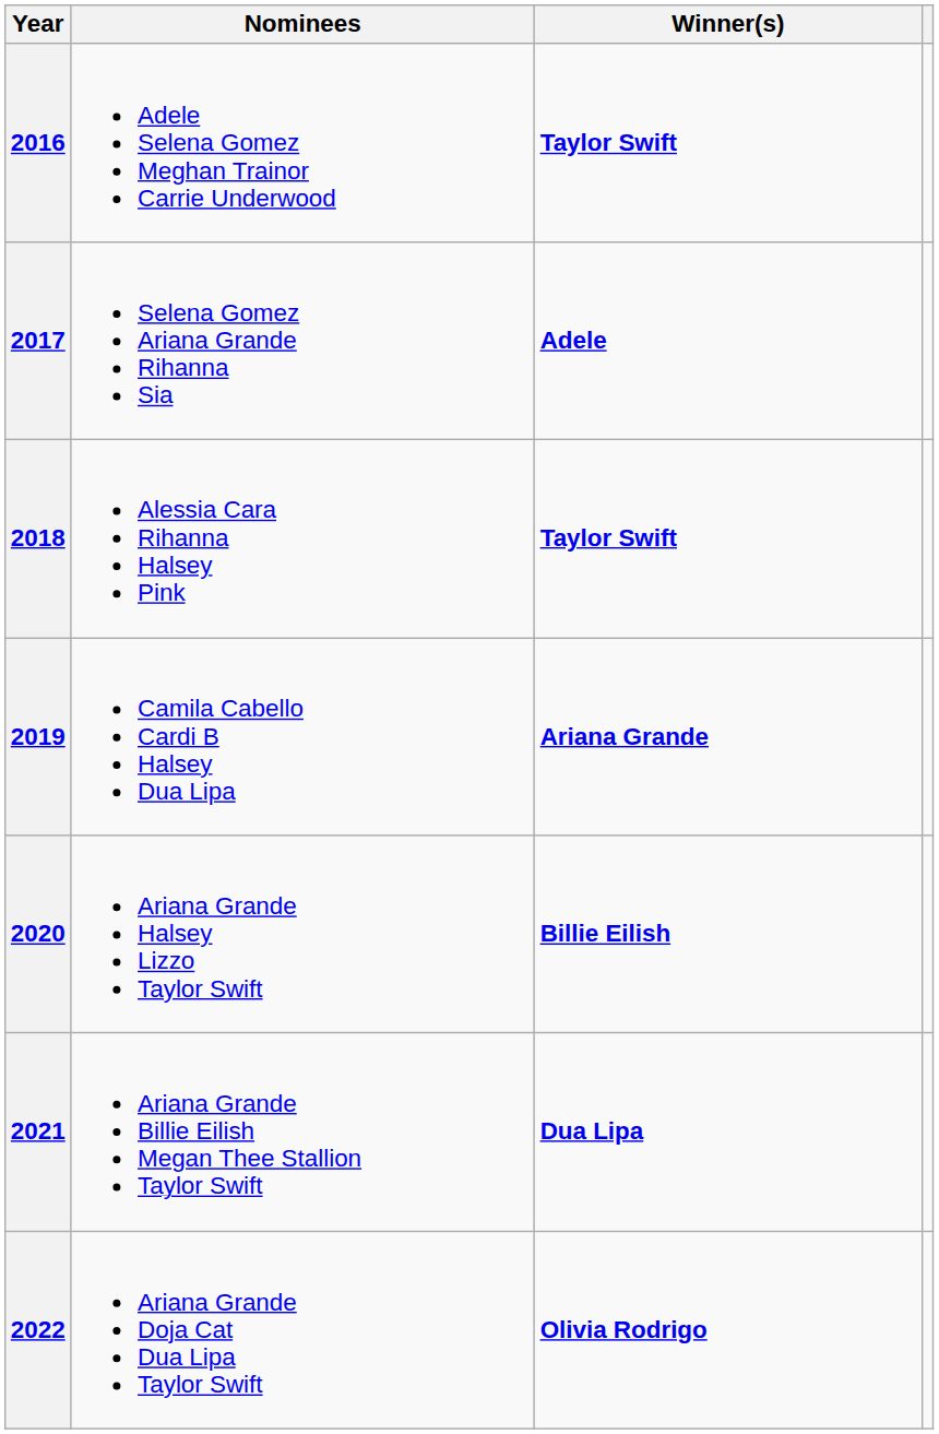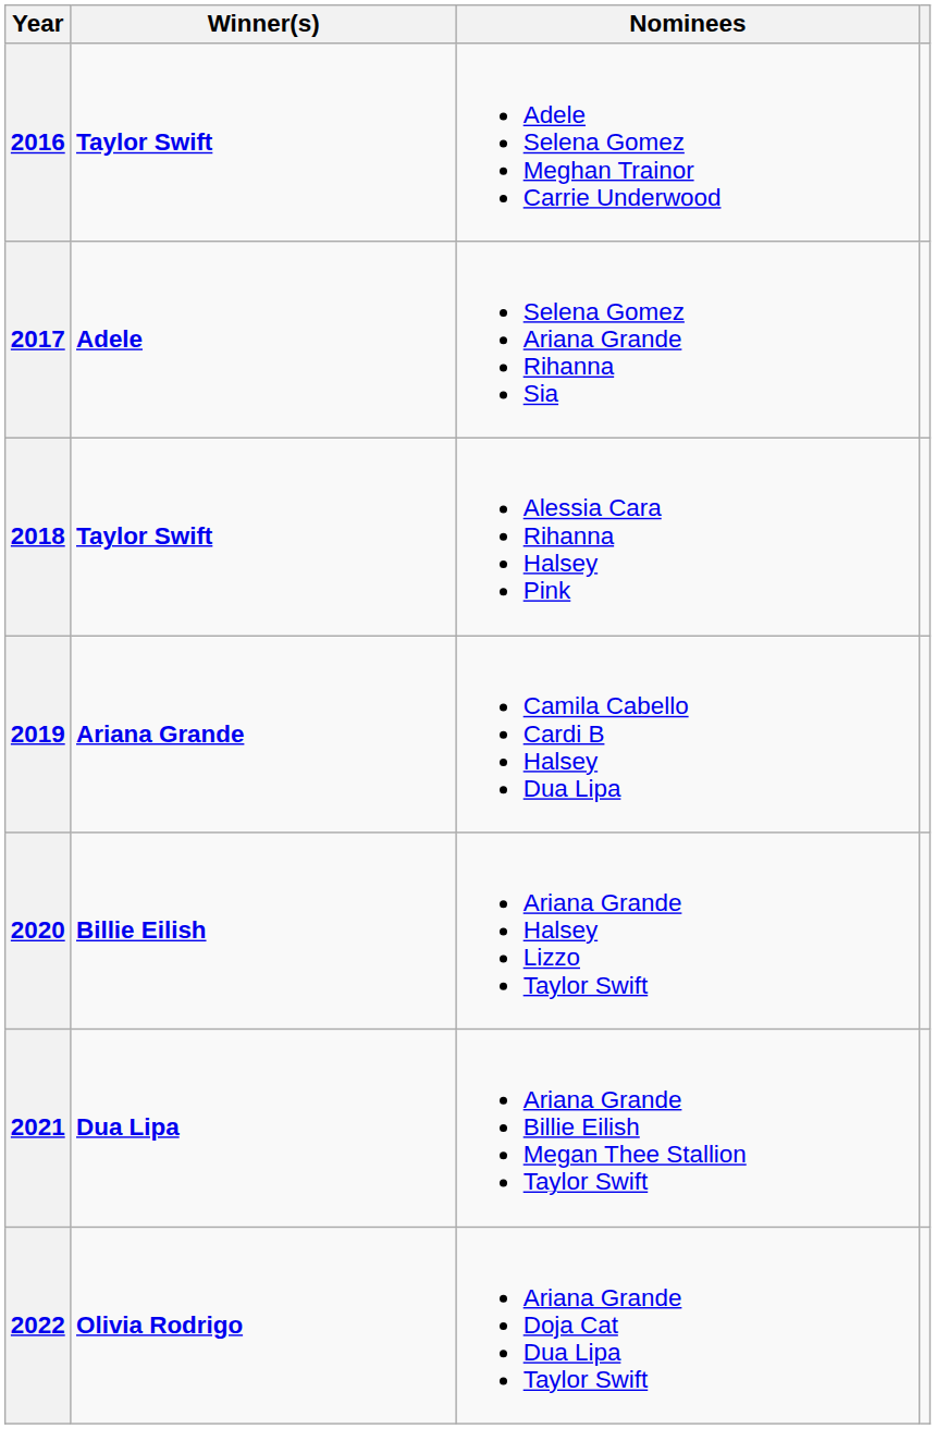 <table class="wikitable sortable">
 <tr>
 <th scope="col">Year</th>
+<th scope="col" style="width:250px;">Winner(s)</th>
 <th scope="col" style="width:300px;">Nominees</th>
-<th scope="col" style="width:250px;">Winner(s)</th>
 <th scope="col" class="unsortable"></th>
 </tr>
 <tr>
 <th scope="row"><a href='#'>2016</a></th>
+<td>  <strong><a href='#'>Taylor Swift</a></strong></td>
 <td><br><ul><li> <a href='#'>Adele</a></li><li> <a href='#'>Selena Gomez</a></li><li> <a href='#'>Meghan Trainor</a></li><li> <a href='#'>Carrie Underwood</a></li></ul></td>
-<td>  <strong><a href='#'>Taylor Swift</a></strong></td>
 <td><br></td>
 </tr>
 <tr>
 <th scope="row"><a href='#'>2017</a></th>
+<td>  <strong><a href='#'>Adele</a></strong></td>
 <td><br><ul><li> <a href='#'>Selena Gomez</a></li><li> <a href='#'>Ariana Grande</a></li><li> <a href='#'>Rihanna</a></li><li> <a href='#'>Sia</a></li></ul></td>
-<td>  <strong><a href='#'>Adele</a></strong></td>
 <td style="text-align:center"></td>
 </tr>
 <tr>
 <th scope="row"><a href='#'>2018</a></th>
+<td>  <strong><a href='#'>Taylor Swift</a></strong></td>
 <td><br><ul><li> <a href='#'>Alessia Cara</a></li><li> <a href='#'>Rihanna</a></li><li> <a href='#'>Halsey</a></li><li> <a href='#'>Pink</a></li></ul></td>
-<td>  <strong><a href='#'>Taylor Swift</a></strong></td>
 <td style="text-align:center"></td>
 </tr>
 <tr>
 <th scope="row"><a href='#'>2019</a></th>
+<td>  <strong><a href='#'>Ariana Grande</a></strong></td>
 <td><br><ul><li> <a href='#'>Camila Cabello</a></li><li> <a href='#'>Cardi B</a></li><li> <a href='#'>Halsey</a></li><li> <a href='#'>Dua Lipa</a></li></ul></td>
-<td>  <strong><a href='#'>Ariana Grande</a></strong></td>
 <td style="text-align:center"></td>
 </tr>
 <tr>
 <th scope="row"><a href='#'>2020</a></th>
+<td>  <strong><a href='#'>Billie Eilish</a></strong></td>
 <td><br><ul><li> <a href='#'>Ariana Grande</a></li><li> <a href='#'>Halsey</a></li><li> <a href='#'>Lizzo</a></li><li> <a href='#'>Taylor Swift</a></li></ul></td>
-<td>  <strong><a href='#'>Billie Eilish</a></strong></td>
 <td style="text-align:center"><br></td>
 </tr>
 <tr>
 <th scope="row"><a href='#'>2021</a></th>
+<td>  <strong><a href='#'>Dua Lipa</a></strong></td>
 <td><br><ul><li> <a href='#'>Ariana Grande</a></li><li> <a href='#'>Billie Eilish</a></li><li> <a href='#'>Megan Thee Stallion</a></li><li> <a href='#'>Taylor Swift</a></li></ul></td>
-<td>  <strong><a href='#'>Dua Lipa</a></strong></td>
 <td style="text-align:center"></td>
 </tr>
 <tr>
 <th scope="row"><a href='#'>2022</a></th>
+<td>  <strong><a href='#'>Olivia Rodrigo</a></strong></td>
 <td><br><ul><li> <a href='#'>Ariana Grande</a></li><li> <a href='#'>Doja Cat</a></li><li> <a href='#'>Dua Lipa</a></li><li> <a href='#'>Taylor Swift</a></li></ul></td>
-<td>  <strong><a href='#'>Olivia Rodrigo</a></strong></td>
 <td style="text-align:center"></td>
 </tr>
 </table>
